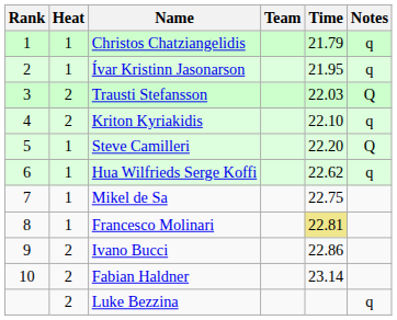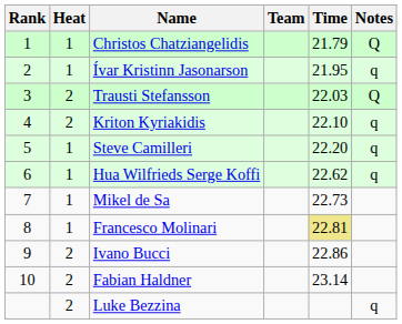 <table class="wikitable sortable" style="text-align:center;font-size:95%">
 <tr>
 <th>Rank</th>
 <th>Heat</th>
 <th>Name</th>
 <th>Team</th>
 <th>Time</th>
 <th>Notes</th>
 </tr>
 <tr bgcolor=ccffcc>
 <td>1</td>
 <td>1</td>
 <td align="left"><a href='#'>Christos Chatziangelidis</a></td>
 <td align=left></td>
 <td>21.79</td>
-<td>q</td>
+<td>Q</td>
 </tr>
 <tr bgcolor=ddffdd>
 <td>2</td>
 <td>1</td>
 <td align="left"><a href='#'>Ívar Kristinn Jasonarson</a></td>
 <td align=left></td>
 <td>21.95</td>
 <td>q</td>
 </tr>
 <tr bgcolor=ccffcc>
 <td>3</td>
 <td>2</td>
 <td align="left"><a href='#'>Trausti Stefansson</a></td>
 <td align=left></td>
 <td>22.03</td>
 <td>Q</td>
 </tr>
 <tr bgcolor=ddffdd>
 <td>4</td>
 <td>2</td>
 <td align="left"><a href='#'>Kriton Kyriakidis</a></td>
 <td align=left></td>
 <td>22.10</td>
 <td>q</td>
 </tr>
 <tr bgcolor=ddffdd>
 <td>5</td>
 <td>1</td>
 <td align="left"><a href='#'>Steve Camilleri</a></td>
 <td align=left></td>
 <td>22.20</td>
-<td>Q</td>
+<td>q</td>
 </tr>
 <tr bgcolor=ddffdd>
 <td>6</td>
 <td>1</td>
 <td align="left"><a href='#'>Hua Wilfrieds Serge Koffi</a></td>
 <td align=left></td>
 <td>22.62</td>
 <td>q</td>
 </tr>
 <tr>
 <td>7</td>
 <td>1</td>
 <td align="left"><a href='#'>Mikel de Sa</a></td>
 <td align=left></td>
-<td>22.75</td>
+<td>22.73</td>
 <td></td>
 </tr>
 <tr>
 <td>8</td>
 <td>1</td>
 <td align="left"><a href='#'>Francesco Molinari</a></td>
 <td align=left></td>
 <td style="background: khaki;">22.81</td>
 <td></td>
 </tr>
 <tr>
 <td>9</td>
 <td>2</td>
 <td align="left"><a href='#'>Ivano Bucci</a></td>
 <td align=left></td>
 <td>22.86</td>
 <td></td>
 </tr>
 <tr>
 <td>10</td>
 <td>2</td>
 <td align="left"><a href='#'>Fabian Haldner</a></td>
 <td align=left></td>
 <td>23.14</td>
 <td></td>
 </tr>
 <tr>
 <td></td>
 <td>2</td>
 <td align="left"><a href='#'>Luke Bezzina</a></td>
 <td align=left></td>
 <td></td>
 <td>q</td>
 </tr>
 </table>
